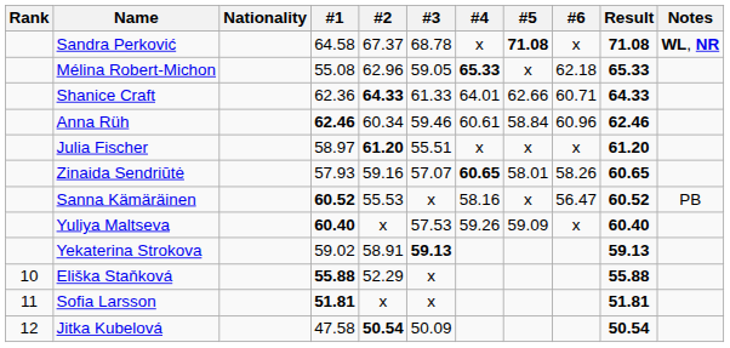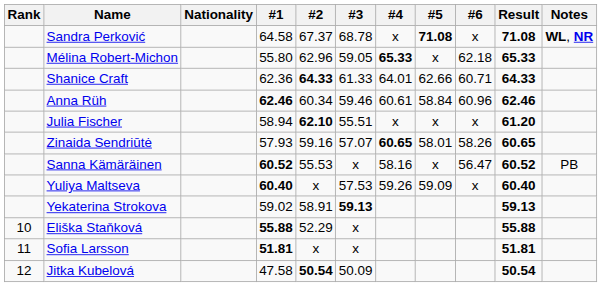 <table class="wikitable sortable" style="text-align:center">
 <tr>
 <th>Rank</th>
 <th>Name</th>
 <th>Nationality</th>
 <th>#1</th>
 <th>#2</th>
 <th>#3</th>
 <th>#4</th>
 <th>#5</th>
 <th>#6</th>
 <th>Result</th>
 <th>Notes</th>
 </tr>
 <tr>
 <td></td>
 <td align=left><a href='#'>Sandra Perković</a></td>
 <td align=left></td>
 <td>64.58</td>
 <td>67.37</td>
 <td>68.78</td>
 <td>x</td>
 <td><strong>71.08</strong></td>
 <td>x</td>
 <td><strong>71.08</strong></td>
 <td><strong>WL</strong>, <strong><a href='#'>NR</a></strong></td>
 </tr>
 <tr>
 <td></td>
 <td align=left><a href='#'>Mélina Robert-Michon</a></td>
 <td align=left></td>
-<td>55.08</td>
+<td>55.80</td>
 <td>62.96</td>
 <td>59.05</td>
 <td><strong>65.33</strong></td>
 <td>x</td>
 <td>62.18</td>
 <td><strong>65.33</strong></td>
 <td></td>
 </tr>
 <tr>
 <td></td>
 <td align=left><a href='#'>Shanice Craft</a></td>
 <td align=left></td>
 <td>62.36</td>
 <td><strong>64.33</strong></td>
 <td>61.33</td>
 <td>64.01</td>
 <td>62.66</td>
 <td>60.71</td>
 <td><strong>64.33</strong></td>
 <td></td>
 </tr>
 <tr>
 <td></td>
 <td align=left><a href='#'>Anna Rüh</a></td>
 <td align=left></td>
 <td><strong>62.46</strong></td>
 <td>60.34</td>
 <td>59.46</td>
 <td>60.61</td>
 <td>58.84</td>
 <td>60.96</td>
 <td><strong>62.46</strong></td>
 <td></td>
 </tr>
 <tr>
 <td></td>
 <td align=left><a href='#'>Julia Fischer</a></td>
 <td align=left></td>
-<td>58.97</td>
-<td><strong>61.20</strong></td>
+<td>58.94</td>
+<td><strong>62.10</strong></td>
 <td>55.51</td>
 <td>x</td>
 <td>x</td>
 <td>x</td>
 <td><strong>61.20</strong></td>
 <td></td>
 </tr>
 <tr>
 <td></td>
 <td align=left><a href='#'>Zinaida Sendriūtė</a></td>
 <td align=left></td>
 <td>57.93</td>
 <td>59.16</td>
 <td>57.07</td>
 <td><strong>60.65</strong></td>
 <td>58.01</td>
 <td>58.26</td>
 <td><strong>60.65</strong></td>
 <td></td>
 </tr>
 <tr>
 <td></td>
 <td align=left><a href='#'>Sanna Kämäräinen</a></td>
 <td align=left></td>
 <td><strong>60.52</strong></td>
 <td>55.53</td>
 <td>x</td>
 <td>58.16</td>
 <td>x</td>
 <td>56.47</td>
 <td><strong>60.52</strong></td>
 <td>PB</td>
 </tr>
 <tr>
 <td></td>
 <td align=left><a href='#'>Yuliya Maltseva</a></td>
 <td align=left></td>
 <td><strong>60.40</strong></td>
 <td>x</td>
 <td>57.53</td>
 <td>59.26</td>
 <td>59.09</td>
 <td>x</td>
 <td><strong>60.40</strong></td>
 <td></td>
 </tr>
 <tr>
 <td></td>
 <td align=left><a href='#'>Yekaterina Strokova</a></td>
 <td align=left></td>
 <td>59.02</td>
 <td>58.91</td>
 <td><strong>59.13</strong></td>
 <td></td>
 <td></td>
 <td></td>
 <td><strong>59.13</strong></td>
 <td></td>
 </tr>
 <tr>
 <td>10</td>
 <td align=left><a href='#'>Eliška Staňková</a></td>
 <td align=left></td>
 <td><strong>55.88</strong></td>
 <td>52.29</td>
 <td>x</td>
 <td></td>
 <td></td>
 <td></td>
 <td><strong>55.88</strong></td>
 <td></td>
 </tr>
 <tr>
 <td>11</td>
 <td align=left><a href='#'>Sofia Larsson</a></td>
 <td align=left></td>
 <td><strong>51.81</strong></td>
 <td>x</td>
 <td>x</td>
 <td></td>
 <td></td>
 <td></td>
 <td><strong>51.81</strong></td>
 <td></td>
 </tr>
 <tr>
 <td>12</td>
 <td align=left><a href='#'>Jitka Kubelová</a></td>
 <td align=left></td>
 <td>47.58</td>
 <td><strong>50.54</strong></td>
 <td>50.09</td>
 <td></td>
 <td></td>
 <td></td>
 <td><strong>50.54</strong></td>
 <td></td>
 </tr>
 </table>
